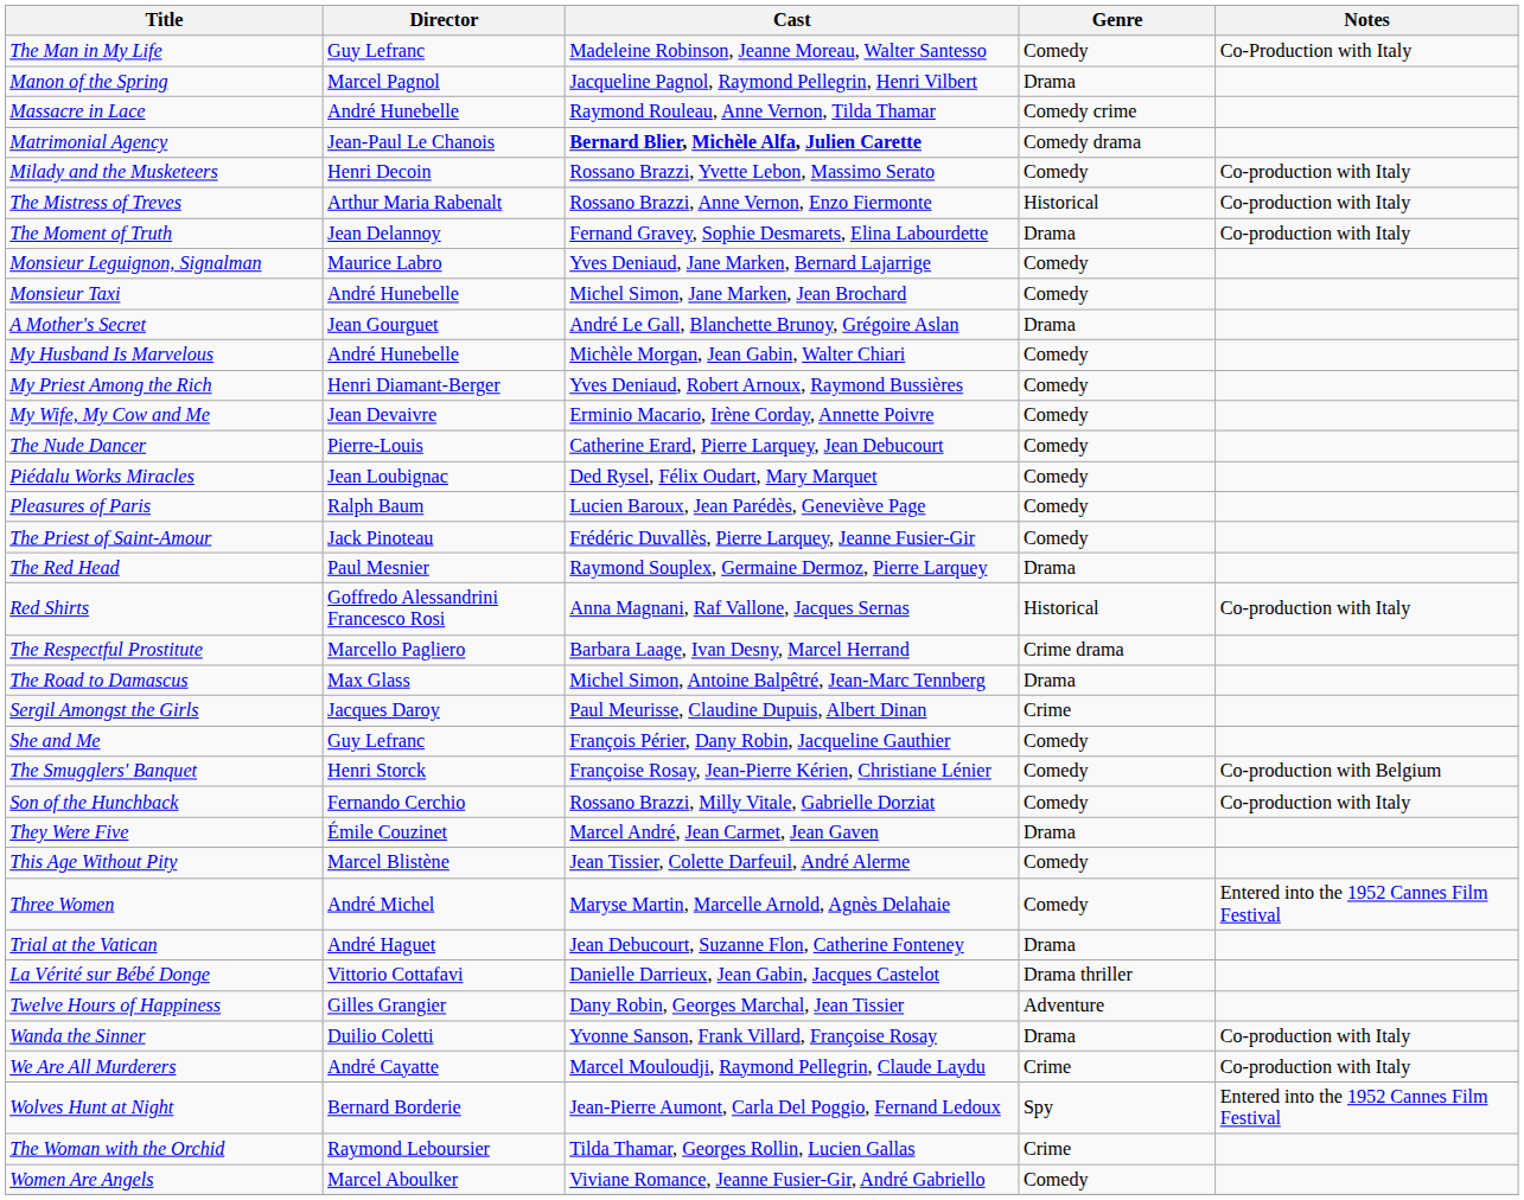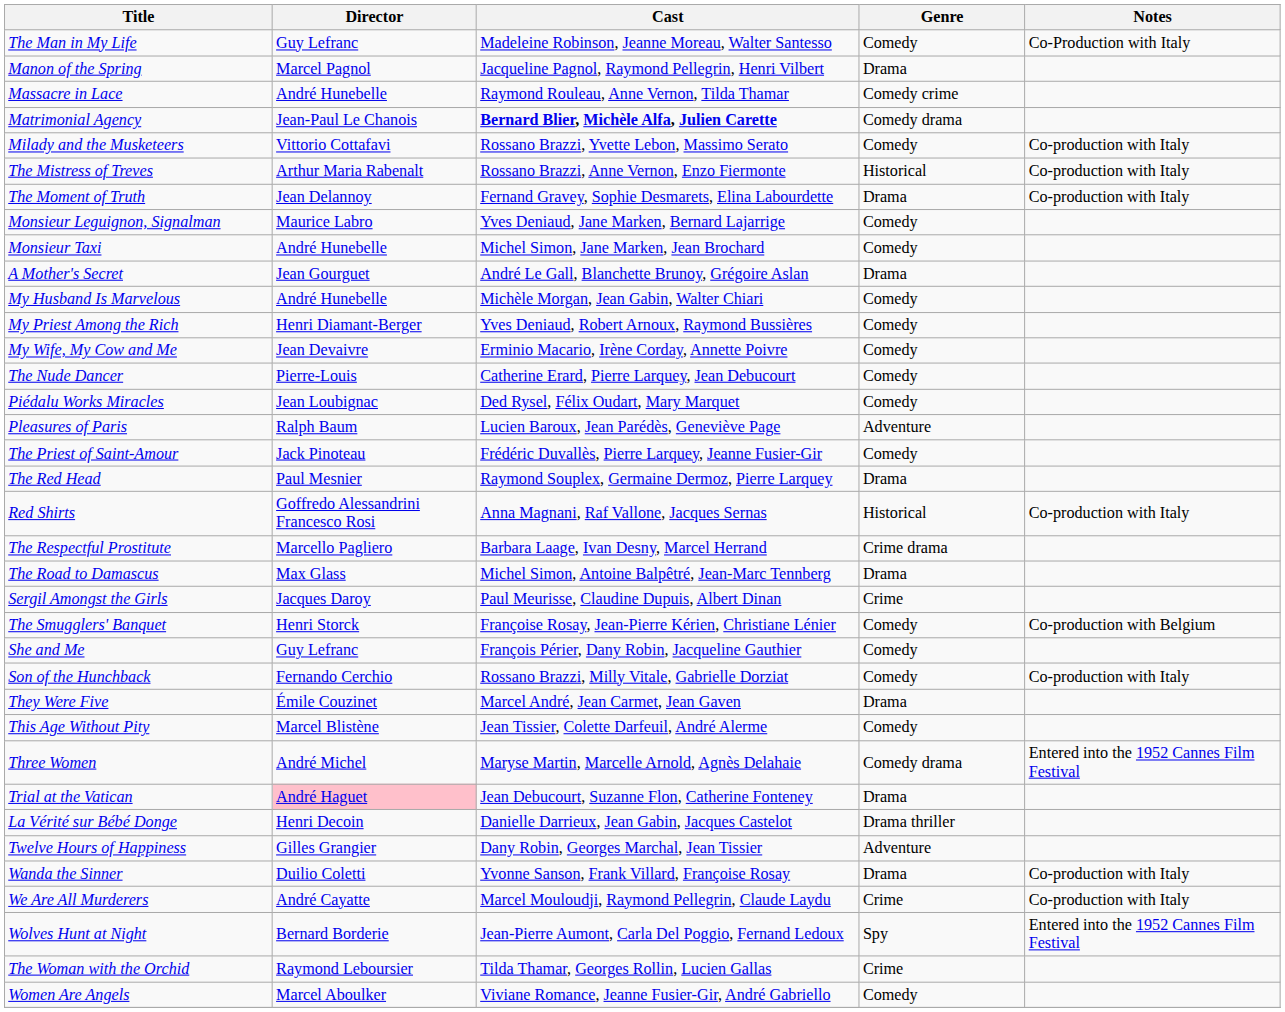 <table class="wikitable" style="width:100%;">
 <tr>
 <th style="width:21%;">Title</th>
 <th style="width:16%;">Director</th>
 <th style="width:30%;">Cast</th>
 <th style="width:13%;">Genre</th>
 <th style="width:20%;">Notes</th>
 </tr>
 <tr>
 <td><em><a href='#'>The Man in My Life</a></em></td>
 <td><a href='#'>Guy Lefranc</a></td>
 <td><a href='#'>Madeleine Robinson</a>, <a href='#'>Jeanne Moreau</a>, <a href='#'>Walter Santesso</a></td>
 <td>Comedy</td>
 <td>Co-Production with Italy</td>
 </tr>
 <tr>
 <td><em><a href='#'>Manon of the Spring</a></em></td>
 <td><a href='#'>Marcel Pagnol</a></td>
 <td><a href='#'>Jacqueline Pagnol</a>, <a href='#'>Raymond Pellegrin</a>, <a href='#'>Henri Vilbert</a></td>
 <td>Drama</td>
 <td></td>
 </tr>
 <tr>
 <td><em><a href='#'>Massacre in Lace</a></em></td>
 <td><a href='#'>André Hunebelle</a></td>
 <td><a href='#'>Raymond Rouleau</a>, <a href='#'>Anne Vernon</a>, <a href='#'>Tilda Thamar</a></td>
 <td>Comedy crime</td>
 <td></td>
 </tr>
 <tr>
 <td><em><a href='#'>Matrimonial Agency</a></em></td>
 <td><a href='#'>Jean-Paul Le Chanois </a></td>
 <td><strong><a href='#'>Bernard Blier</a>, <a href='#'>Michèle Alfa</a>, <a href='#'>Julien Carette</a></strong></td>
 <td>Comedy drama</td>
 <td></td>
 </tr>
 <tr>
 <td><em><a href='#'>Milady and the Musketeers</a></em></td>
-<td><a href='#'>Henri Decoin</a></td>
+<td><a href='#'>Vittorio Cottafavi</a></td>
 <td><a href='#'>Rossano Brazzi</a>, <a href='#'>Yvette Lebon</a>, <a href='#'>Massimo Serato</a></td>
 <td>Comedy</td>
 <td>Co-production with Italy</td>
 </tr>
 <tr>
 <td><em><a href='#'>The Mistress of Treves</a></em></td>
 <td><a href='#'>Arthur Maria Rabenalt</a></td>
 <td><a href='#'>Rossano Brazzi</a>, <a href='#'>Anne Vernon</a>, <a href='#'>Enzo Fiermonte</a></td>
 <td>Historical</td>
 <td>Co-production with Italy</td>
 </tr>
 <tr>
 <td><em><a href='#'>The Moment of Truth</a></em></td>
 <td><a href='#'>Jean Delannoy</a></td>
 <td><a href='#'>Fernand Gravey</a>, <a href='#'>Sophie Desmarets</a>, <a href='#'>Elina Labourdette</a></td>
 <td>Drama</td>
 <td>Co-production with Italy</td>
 </tr>
 <tr>
 <td><em><a href='#'>Monsieur Leguignon, Signalman</a></em></td>
 <td><a href='#'>Maurice Labro</a></td>
 <td><a href='#'>Yves Deniaud</a>, <a href='#'>Jane Marken</a>, <a href='#'>Bernard Lajarrige</a></td>
 <td>Comedy</td>
 <td></td>
 </tr>
 <tr>
 <td><em><a href='#'>Monsieur Taxi</a></em></td>
 <td><a href='#'>André Hunebelle</a></td>
 <td><a href='#'>Michel Simon</a>, <a href='#'>Jane Marken</a>, <a href='#'>Jean Brochard</a></td>
 <td>Comedy</td>
 <td></td>
 </tr>
 <tr>
 <td><em><a href='#'>A Mother's Secret</a></em></td>
 <td><a href='#'>Jean Gourguet</a></td>
 <td><a href='#'>André Le Gall</a>, <a href='#'>Blanchette Brunoy</a>, <a href='#'>Grégoire Aslan</a></td>
 <td>Drama</td>
 <td></td>
 </tr>
 <tr>
 <td><em><a href='#'>My Husband Is Marvelous</a></em></td>
 <td><a href='#'>André Hunebelle</a></td>
 <td><a href='#'>Michèle Morgan</a>, <a href='#'>Jean Gabin</a>, <a href='#'>Walter Chiari</a></td>
 <td>Comedy</td>
 <td></td>
 </tr>
 <tr>
 <td><em><a href='#'>My Priest Among the Rich</a></em></td>
 <td><a href='#'>Henri Diamant-Berger</a></td>
 <td><a href='#'>Yves Deniaud</a>, <a href='#'>Robert Arnoux</a>, <a href='#'>Raymond Bussières</a></td>
 <td>Comedy</td>
 <td></td>
 </tr>
 <tr>
 <td><em><a href='#'>My Wife, My Cow and Me</a></em></td>
 <td><a href='#'>Jean Devaivre</a></td>
 <td><a href='#'>Erminio Macario</a>, <a href='#'>Irène Corday</a>, <a href='#'>Annette Poivre</a></td>
 <td>Comedy</td>
 <td></td>
 </tr>
 <tr>
 <td><em><a href='#'>The Nude Dancer</a></em></td>
 <td><a href='#'>Pierre-Louis</a></td>
 <td><a href='#'>Catherine Erard</a>, <a href='#'>Pierre Larquey</a>, <a href='#'>Jean Debucourt</a></td>
 <td>Comedy</td>
 <td></td>
 </tr>
 <tr>
 <td><em><a href='#'>Piédalu Works Miracles</a></em></td>
 <td><a href='#'>Jean Loubignac</a></td>
 <td><a href='#'>Ded Rysel</a>, <a href='#'>Félix Oudart</a>, <a href='#'>Mary Marquet</a></td>
 <td>Comedy</td>
 <td></td>
 </tr>
 <tr>
 <td><em><a href='#'>Pleasures of Paris</a></em></td>
 <td><a href='#'>Ralph Baum</a></td>
 <td><a href='#'>Lucien Baroux</a>, <a href='#'>Jean Parédès</a>, <a href='#'>Geneviève Page</a></td>
-<td>Comedy</td>
+<td>Adventure</td>
 <td></td>
 </tr>
 <tr>
 <td><em><a href='#'>The Priest of Saint-Amour</a></em></td>
 <td><a href='#'>Jack Pinoteau</a></td>
 <td><a href='#'>Frédéric Duvallès</a>, <a href='#'>Pierre Larquey</a>, <a href='#'>Jeanne Fusier-Gir</a></td>
 <td>Comedy</td>
 <td></td>
 </tr>
 <tr>
 <td><em><a href='#'>The Red Head</a></em></td>
 <td><a href='#'>Paul Mesnier</a></td>
 <td><a href='#'>Raymond Souplex</a>, <a href='#'>Germaine Dermoz</a>, <a href='#'>Pierre Larquey</a></td>
 <td>Drama</td>
 <td></td>
 </tr>
 <tr>
 <td><em><a href='#'>Red Shirts</a></em></td>
 <td><a href='#'>Goffredo Alessandrini</a> <br> <a href='#'>Francesco Rosi</a></td>
 <td><a href='#'>Anna Magnani</a>, <a href='#'>Raf Vallone</a>, <a href='#'>Jacques Sernas</a></td>
 <td>Historical</td>
 <td>Co-production with Italy</td>
 </tr>
 <tr>
 <td><em><a href='#'>The Respectful Prostitute</a></em></td>
 <td><a href='#'>Marcello Pagliero</a></td>
 <td><a href='#'>Barbara Laage</a>, <a href='#'>Ivan Desny</a>, <a href='#'>Marcel Herrand</a></td>
 <td>Crime drama</td>
 <td></td>
 </tr>
 <tr>
 <td><em><a href='#'>The Road to Damascus</a></em></td>
 <td><a href='#'>Max Glass</a></td>
 <td><a href='#'>Michel Simon</a>, <a href='#'>Antoine Balpêtré</a>, <a href='#'>Jean-Marc Tennberg</a></td>
 <td>Drama</td>
 <td></td>
 </tr>
 <tr>
 <td><em><a href='#'>Sergil Amongst the Girls</a></em></td>
 <td><a href='#'>Jacques Daroy </a></td>
 <td><a href='#'>Paul Meurisse</a>, <a href='#'>Claudine Dupuis</a>, <a href='#'>Albert Dinan</a></td>
 <td>Crime</td>
 <td></td>
 </tr>
 <tr>
+<td><em><a href='#'>The Smugglers' Banquet</a></em></td>
+<td><a href='#'>Henri Storck </a></td>
+<td><a href='#'>Françoise Rosay</a>, <a href='#'>Jean-Pierre Kérien</a>, <a href='#'>Christiane Lénier</a></td>
+<td>Comedy</td>
+<td>Co-production with Belgium</td>
+</tr>
+<tr>
 <td><em><a href='#'>She and Me</a></em></td>
 <td><a href='#'>Guy Lefranc</a></td>
 <td><a href='#'>François Périer</a>, <a href='#'>Dany Robin</a>, <a href='#'>Jacqueline Gauthier</a></td>
 <td>Comedy</td>
 <td></td>
-</tr>
-<tr>
-<td><em><a href='#'>The Smugglers' Banquet</a></em></td>
-<td><a href='#'>Henri Storck </a></td>
-<td><a href='#'>Françoise Rosay</a>, <a href='#'>Jean-Pierre Kérien</a>, <a href='#'>Christiane Lénier</a></td>
-<td>Comedy</td>
-<td>Co-production with Belgium</td>
 </tr>
 <tr>
 <td><em><a href='#'>Son of the Hunchback</a></em></td>
 <td><a href='#'>Fernando Cerchio</a></td>
 <td><a href='#'>Rossano Brazzi</a>, <a href='#'>Milly Vitale</a>, <a href='#'>Gabrielle Dorziat</a></td>
 <td>Comedy</td>
 <td>Co-production with Italy</td>
 </tr>
 <tr>
 <td><em><a href='#'>They Were Five</a></em></td>
 <td><a href='#'>Émile Couzinet</a></td>
 <td><a href='#'>Marcel André</a>, <a href='#'>Jean Carmet</a>, <a href='#'>Jean Gaven</a></td>
 <td>Drama</td>
 <td></td>
 </tr>
 <tr>
 <td><em><a href='#'>This Age Without Pity</a></em></td>
 <td><a href='#'>Marcel Blistène</a></td>
 <td><a href='#'>Jean Tissier</a>, <a href='#'>Colette Darfeuil</a>, <a href='#'>André Alerme</a></td>
 <td>Comedy</td>
 <td></td>
 </tr>
 <tr>
 <td><em><a href='#'>Three Women</a></em></td>
 <td><a href='#'>André Michel</a></td>
 <td><a href='#'>Maryse Martin</a>, <a href='#'>Marcelle Arnold</a>, <a href='#'>Agnès Delahaie </a></td>
-<td>Comedy</td>
+<td>Comedy drama</td>
 <td>Entered into the <a href='#'>1952 Cannes Film Festival</a></td>
 </tr>
 <tr>
 <td><em><a href='#'>Trial at the Vatican</a></em></td>
-<td><a href='#'>André Haguet</a></td>
+<td style="background: pink;"><a href='#'>André Haguet</a></td>
 <td><a href='#'>Jean Debucourt</a>, <a href='#'>Suzanne Flon</a>, <a href='#'>Catherine Fonteney</a></td>
 <td>Drama</td>
 <td></td>
 </tr>
 <tr>
 <td><em><a href='#'>La Vérité sur Bébé Donge</a></em></td>
-<td><a href='#'>Vittorio Cottafavi</a></td>
+<td><a href='#'>Henri Decoin</a></td>
 <td><a href='#'>Danielle Darrieux</a>, <a href='#'>Jean Gabin</a>, <a href='#'>Jacques Castelot</a></td>
 <td>Drama thriller</td>
 <td></td>
 </tr>
 <tr>
 <td><em><a href='#'>Twelve Hours of Happiness</a></em></td>
 <td><a href='#'>Gilles Grangier</a></td>
 <td><a href='#'>Dany Robin</a>, <a href='#'>Georges Marchal</a>, <a href='#'>Jean Tissier</a></td>
 <td>Adventure</td>
 <td></td>
 </tr>
 <tr>
 <td><em><a href='#'>Wanda the Sinner</a></em></td>
 <td><a href='#'>Duilio Coletti</a></td>
 <td><a href='#'>Yvonne Sanson</a>, <a href='#'>Frank Villard</a>, <a href='#'>Françoise Rosay</a></td>
 <td>Drama</td>
 <td>Co-production with Italy</td>
 </tr>
 <tr>
 <td><em><a href='#'>We Are All Murderers</a></em></td>
 <td><a href='#'>André Cayatte</a></td>
 <td><a href='#'>Marcel Mouloudji</a>, <a href='#'>Raymond Pellegrin</a>, <a href='#'>Claude Laydu</a></td>
 <td>Crime</td>
 <td>Co-production with Italy</td>
 </tr>
 <tr>
 <td><em><a href='#'>Wolves Hunt at Night</a></em></td>
 <td><a href='#'>Bernard Borderie</a></td>
 <td><a href='#'>Jean-Pierre Aumont</a>, <a href='#'>Carla Del Poggio</a>, <a href='#'>Fernand Ledoux</a></td>
 <td>Spy</td>
 <td>Entered into the <a href='#'>1952 Cannes Film Festival</a></td>
 </tr>
 <tr>
 <td><em><a href='#'>The Woman with the Orchid</a></em></td>
 <td><a href='#'>Raymond Leboursier</a></td>
 <td><a href='#'>Tilda Thamar</a>, <a href='#'>Georges Rollin</a>, <a href='#'>Lucien Gallas</a></td>
 <td>Crime</td>
 <td></td>
 </tr>
 <tr>
 <td><em><a href='#'>Women Are Angels</a></em></td>
 <td><a href='#'>Marcel Aboulker</a></td>
 <td><a href='#'>Viviane Romance</a>, <a href='#'>Jeanne Fusier-Gir</a>, <a href='#'>André Gabriello</a></td>
 <td>Comedy</td>
 <td></td>
 </tr>
 <tr>
 </tr>
 </table>
